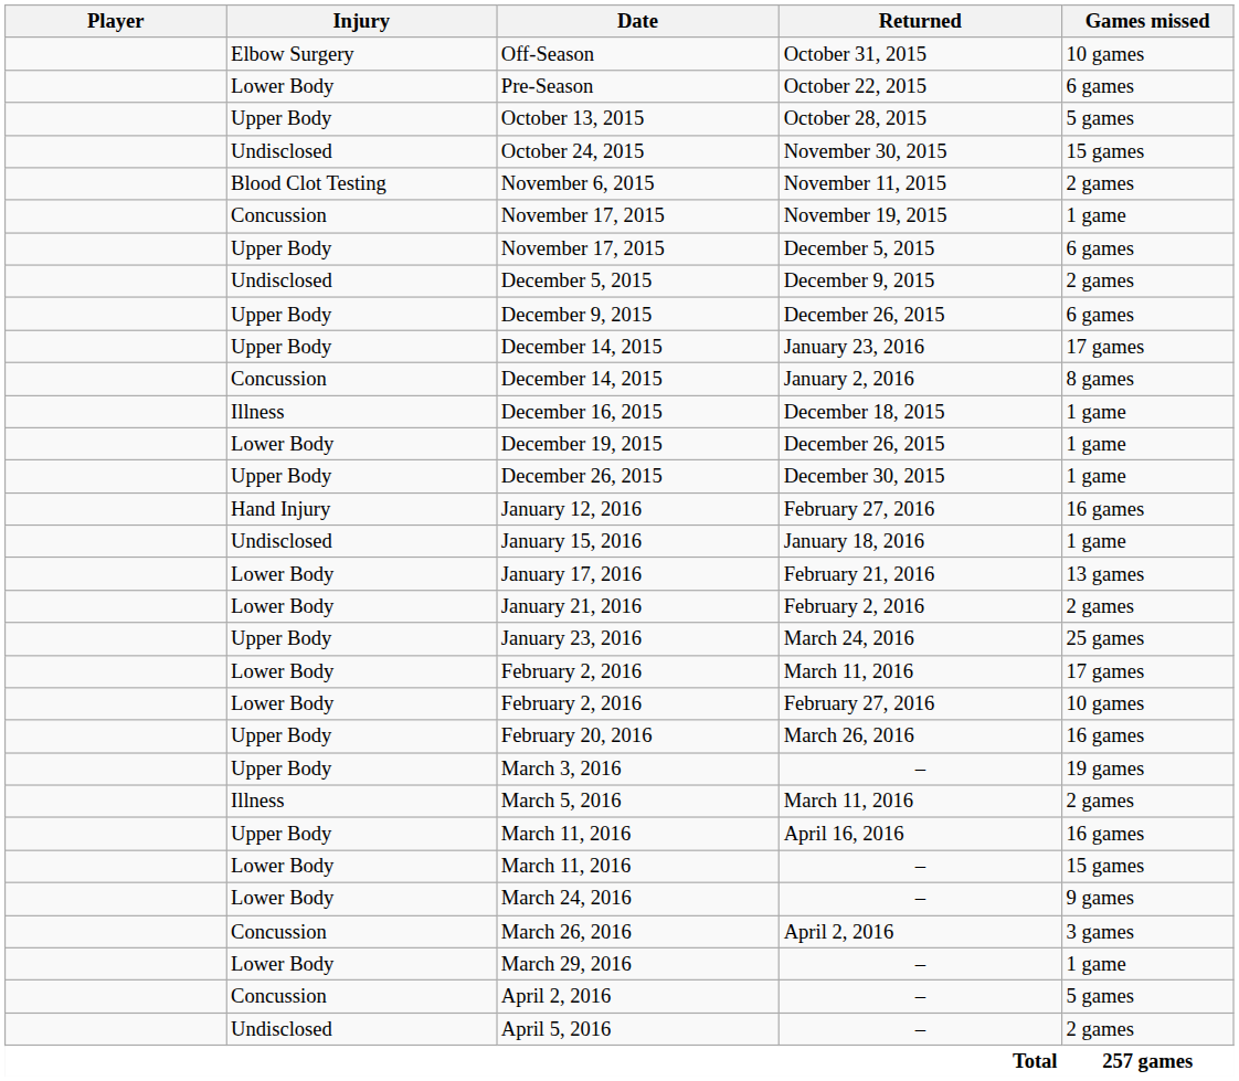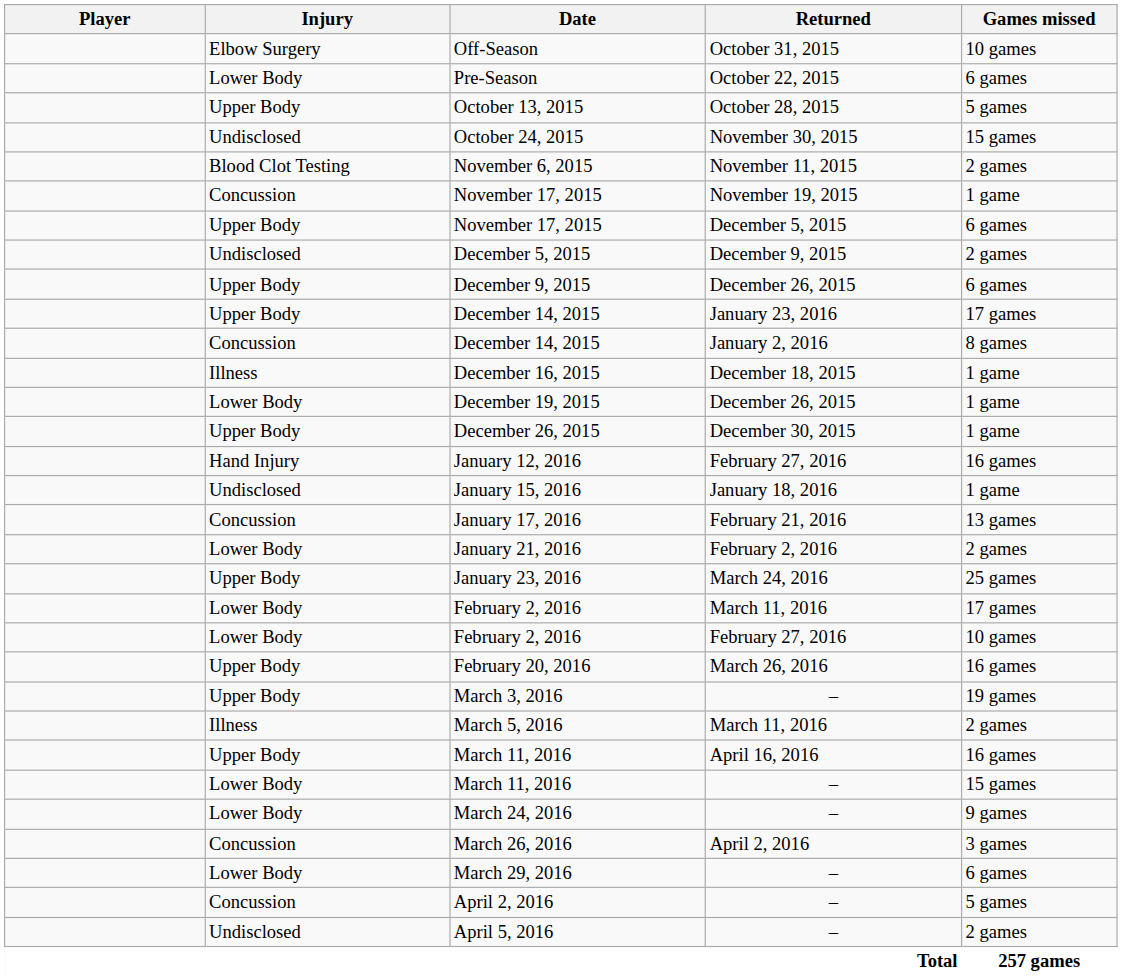 <table class="wikitable sortable" style="width:60em; border:0;">
 <tr>
 <th width=18%>Player</th>
 <th width=22% class=unsortable>Injury</th>
 <th width=23% class=unsortable>Date</th>
 <th width=23% class=unsortable>Returned</th>
 <th width=14% class=unsortable>Games missed</th>
 </tr>
 <tr>
 <td></td>
 <td>Elbow Surgery</td>
 <td>Off-Season</td>
 <td>October 31, 2015</td>
 <td>10 games</td>
 </tr>
 <tr>
 <td></td>
 <td>Lower Body</td>
 <td>Pre-Season</td>
 <td>October 22, 2015</td>
 <td>6 games</td>
 </tr>
 <tr>
 <td></td>
 <td>Upper Body</td>
 <td>October 13, 2015</td>
 <td>October 28, 2015</td>
 <td>5 games</td>
 </tr>
 <tr>
 <td></td>
 <td>Undisclosed</td>
 <td>October 24, 2015</td>
 <td>November 30, 2015</td>
 <td>15 games</td>
 </tr>
 <tr>
 <td></td>
 <td>Blood Clot Testing</td>
 <td>November 6, 2015</td>
 <td>November 11, 2015</td>
 <td>2 games</td>
 </tr>
 <tr>
 <td></td>
 <td>Concussion</td>
 <td>November 17, 2015</td>
 <td>November 19, 2015</td>
 <td>1 game</td>
 </tr>
 <tr>
 <td></td>
 <td>Upper Body</td>
 <td>November 17, 2015</td>
 <td>December 5, 2015</td>
 <td>6 games</td>
 </tr>
 <tr>
 <td></td>
 <td>Undisclosed</td>
 <td>December 5, 2015</td>
 <td>December 9, 2015</td>
 <td>2 games</td>
 </tr>
 <tr>
 <td></td>
 <td>Upper Body</td>
 <td>December 9, 2015</td>
 <td>December 26, 2015</td>
 <td>6 games</td>
 </tr>
 <tr>
 <td></td>
 <td>Upper Body</td>
 <td>December 14, 2015</td>
 <td>January 23, 2016</td>
 <td>17 games</td>
 </tr>
 <tr>
 <td></td>
 <td>Concussion</td>
 <td>December 14, 2015</td>
 <td>January 2, 2016</td>
 <td>8 games</td>
 </tr>
 <tr>
 <td></td>
 <td>Illness</td>
 <td>December 16, 2015</td>
 <td>December 18, 2015</td>
 <td>1 game</td>
 </tr>
 <tr>
 <td></td>
 <td>Lower Body</td>
 <td>December 19, 2015</td>
 <td>December 26, 2015</td>
 <td>1 game</td>
 </tr>
 <tr>
 <td></td>
 <td>Upper Body</td>
 <td>December 26, 2015</td>
 <td>December 30, 2015</td>
 <td>1 game</td>
 </tr>
 <tr>
 <td></td>
 <td>Hand Injury</td>
 <td>January 12, 2016</td>
 <td>February 27, 2016</td>
 <td>16 games</td>
 </tr>
 <tr>
 <td></td>
 <td>Undisclosed</td>
 <td>January 15, 2016</td>
 <td>January 18, 2016</td>
 <td>1 game</td>
 </tr>
 <tr>
 <td></td>
-<td>Lower Body</td>
+<td>Concussion</td>
 <td>January 17, 2016</td>
 <td>February 21, 2016</td>
 <td>13 games</td>
 </tr>
 <tr>
 <td></td>
 <td>Lower Body</td>
 <td>January 21, 2016</td>
 <td>February 2, 2016</td>
 <td>2 games</td>
 </tr>
 <tr>
 <td></td>
 <td>Upper Body</td>
 <td>January 23, 2016</td>
 <td>March 24, 2016</td>
 <td>25 games</td>
 </tr>
 <tr>
 <td></td>
 <td>Lower Body</td>
 <td>February 2, 2016</td>
 <td>March 11, 2016</td>
 <td>17 games</td>
 </tr>
 <tr>
 <td></td>
 <td>Lower Body</td>
 <td>February 2, 2016</td>
 <td>February 27, 2016</td>
 <td>10 games</td>
 </tr>
 <tr>
 <td></td>
 <td>Upper Body</td>
 <td>February 20, 2016</td>
 <td>March 26, 2016</td>
 <td>16 games</td>
 </tr>
 <tr>
 <td></td>
 <td>Upper Body</td>
 <td>March 3, 2016</td>
 <td align=center>–</td>
 <td>19 games</td>
 </tr>
 <tr>
 <td></td>
 <td>Illness</td>
 <td>March 5, 2016</td>
 <td>March 11, 2016</td>
 <td>2 games</td>
 </tr>
 <tr>
 <td></td>
 <td>Upper Body</td>
 <td>March 11, 2016</td>
 <td>April 16, 2016</td>
 <td>16 games</td>
 </tr>
 <tr>
 <td></td>
 <td>Lower Body</td>
 <td>March 11, 2016</td>
 <td align=center>–</td>
 <td>15 games</td>
 </tr>
 <tr>
 <td></td>
 <td>Lower Body</td>
 <td>March 24, 2016</td>
 <td align=center>–</td>
 <td>9 games</td>
 </tr>
 <tr>
 <td></td>
 <td>Concussion</td>
 <td>March 26, 2016</td>
 <td>April 2, 2016</td>
 <td>3 games</td>
 </tr>
 <tr>
 <td></td>
 <td>Lower Body</td>
 <td>March 29, 2016</td>
 <td align=center>–</td>
-<td>1 game</td>
+<td>6 games</td>
 </tr>
 <tr>
 <td></td>
 <td>Concussion</td>
 <td>April 2, 2016</td>
 <td align=center>–</td>
 <td>5 games</td>
 </tr>
 <tr>
 <td></td>
 <td>Undisclosed</td>
 <td>April 5, 2016</td>
 <td align=center>–</td>
 <td>2 games</td>
 </tr>
 <tr style="background:#FFF; font-weight:bold;" class=sortbottom>
 <td colspan=4 style="text-align:right; border:0;">Total</td>
 <td style="text-align:center; border:0;">257 games</td>
 </tr>
 </table>
